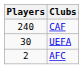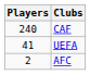 <table class="wikitable">
 <tr>
 <th>Players</th>
 <th>Clubs</th>
 </tr>
 <tr>
 <td align=center>240</td>
 <td><a href='#'>CAF</a></td>
 </tr>
 <tr>
-<td align=center>30</td>
+<td align=center>41</td>
 <td><a href='#'>UEFA</a></td>
 </tr>
 <tr>
 <td align=center>2</td>
 <td><a href='#'>AFC</a></td>
 </tr>
 </table>
